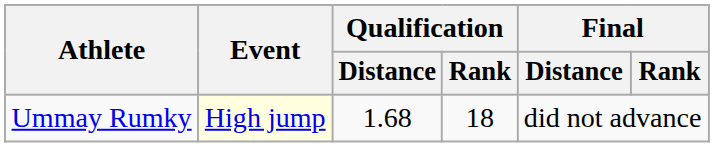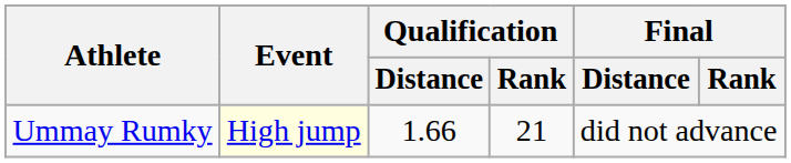 <table class="wikitable" style="font-size:90%; text-align:center">
 <tr>
 <th rowspan=2>Athlete</th>
 <th rowspan=2>Event</th>
 <th colspan=2>Qualification</th>
 <th colspan=2>Final</th>
 </tr>
 <tr style="font-size:95%">
 <th>Distance</th>
 <th>Rank</th>
 <th>Distance</th>
 <th>Rank</th>
 </tr>
 <tr>
 <td align=left><a href='#'>Ummay Rumky</a></td>
 <td align=left rowspan=1 style="background: lightyellow;"><a href='#'>High jump</a></td>
-<td>1.68</td>
-<td>18</td>
+<td>1.66</td>
+<td>21</td>
 <td colspan=2>did not advance</td>
 </tr>
 </table>
